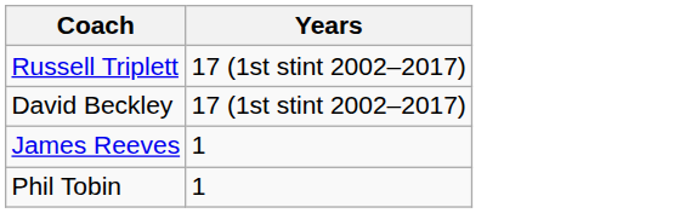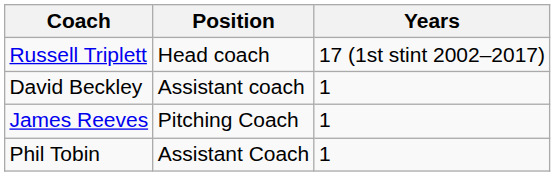 <table class=wikitable>
 <tr>
 <th>Coach</th>
+<th>Position</th>
 <th>Years</th>
 </tr>
 <tr>
 <td><a href='#'>Russell Triplett</a></td>
+<td>Head coach</td>
 <td>17 (1st stint 2002–2017)</td>
 </tr>
 <tr>
 <td>David Beckley</td>
-<td>17 (1st stint 2002–2017)</td>
+<td>Assistant coach</td>
+<td>1</td>
 </tr>
 <tr>
 <td><a href='#'>James Reeves</a></td>
+<td>Pitching Coach</td>
 <td>1</td>
 </tr>
 <tr>
 <td>Phil Tobin</td>
+<td>Assistant Coach</td>
 <td>1</td>
 </tr>
 </table>
